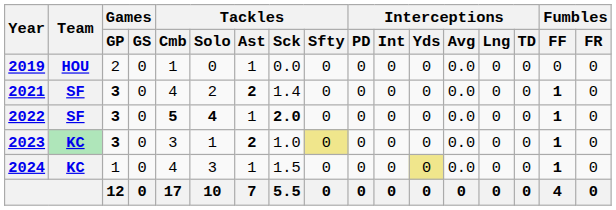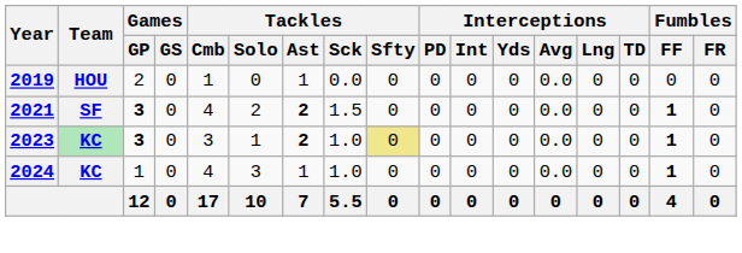 <table class="wikitable" style="text-align:center;">
 <tr>
 <th rowspan="2">Year</th>
 <th rowspan="2">Team</th>
 <th colspan="2">Games</th>
 <th colspan="5">Tackles</th>
 <th colspan="6">Interceptions</th>
 <th colspan="2">Fumbles</th>
 </tr>
 <tr>
 <th>GP</th>
 <th>GS</th>
 <th>Cmb</th>
 <th>Solo</th>
 <th>Ast</th>
 <th>Sck</th>
 <th>Sfty</th>
 <th>PD</th>
 <th>Int</th>
 <th>Yds</th>
 <th>Avg</th>
 <th>Lng</th>
 <th>TD</th>
 <th>FF</th>
 <th>FR</th>
 </tr>
 <tr>
 <th><a href='#'>2019</a></th>
 <th><a href='#'>HOU</a></th>
 <td>2</td>
 <td>0</td>
 <td>1</td>
 <td>0</td>
 <td>1</td>
 <td>0.0</td>
 <td>0</td>
 <td>0</td>
 <td>0</td>
 <td>0</td>
 <td>0.0</td>
 <td>0</td>
 <td>0</td>
 <td>0</td>
 <td>0</td>
 </tr>
 <tr>
 <th><a href='#'>2021</a></th>
 <th><a href='#'>SF</a></th>
 <td><strong>3</strong></td>
 <td>0</td>
 <td>4</td>
 <td>2</td>
 <td><strong>2</strong></td>
-<td>1.4</td>
-<td>0</td>
-<td>0</td>
-<td>0</td>
-<td>0</td>
-<td>0.0</td>
-<td>0</td>
-<td>0</td>
-<td><strong>1</strong></td>
-<td>0</td>
-</tr>
-<tr>
-<th><a href='#'>2022</a></th>
-<th><a href='#'>SF</a></th>
-<td><strong>3</strong></td>
-<td>0</td>
-<td><strong>5</strong></td>
-<td><strong>4</strong></td>
-<td>1</td>
-<td><strong>2.0</strong></td>
+<td>1.5</td>
 <td>0</td>
 <td>0</td>
 <td>0</td>
 <td>0</td>
 <td>0.0</td>
 <td>0</td>
 <td>0</td>
 <td><strong>1</strong></td>
 <td>0</td>
 </tr>
 <tr>
 <th><a href='#'>2023</a></th>
 <th style="background:#afe6ba; width:3em;"><a href='#'>KC</a></th>
 <td><strong>3</strong></td>
 <td>0</td>
 <td>3</td>
 <td>1</td>
 <td><strong>2</strong></td>
 <td>1.0</td>
 <td style="background: khaki;">0</td>
 <td>0</td>
 <td>0</td>
 <td>0</td>
 <td>0.0</td>
 <td>0</td>
 <td>0</td>
 <td><strong>1</strong></td>
 <td>0</td>
 </tr>
 <tr>
 <th><a href='#'>2024</a></th>
 <th><a href='#'>KC</a></th>
 <td>1</td>
 <td>0</td>
 <td>4</td>
 <td>3</td>
 <td>1</td>
-<td>1.5</td>
+<td>1.0</td>
 <td>0</td>
 <td>0</td>
 <td>0</td>
-<td style="background: khaki;">0</td>
+<td>0</td>
 <td>0.0</td>
 <td>0</td>
 <td>0</td>
 <td><strong>1</strong></td>
 <td>0</td>
 </tr>
 <tr>
 <th colspan="2"></th>
 <th>12</th>
 <th>0</th>
 <th>17</th>
 <th>10</th>
 <th>7</th>
 <th>5.5</th>
 <th>0</th>
 <th>0</th>
 <th>0</th>
 <th>0</th>
 <th>0</th>
 <th>0</th>
 <th>0</th>
 <th>4</th>
 <th>0</th>
 </tr>
 </table>
